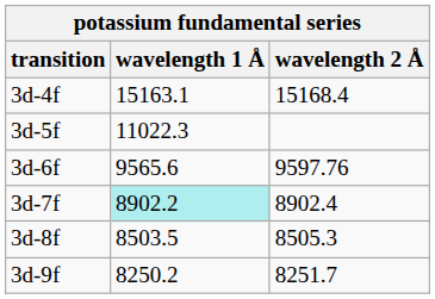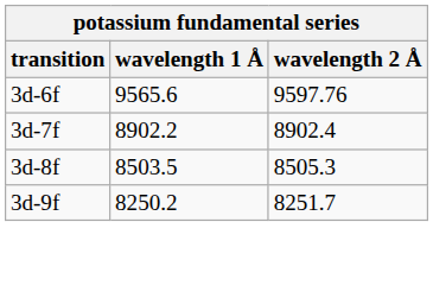 <table class="wikitable">
 <tr>
 <th colspan=3>potassium fundamental series</th>
 </tr>
 <tr>
 <th>transition</th>
 <th>wavelength 1 Å</th>
 <th>wavelength 2 Å</th>
 </tr>
 <tr>
-<td>3d-4f</td>
-<td>15163.1</td>
-<td>15168.4</td>
-</tr>
-<tr>
-<td>3d-5f</td>
-<td>11022.3</td>
-<td></td>
-</tr>
-<tr>
 <td>3d-6f</td>
 <td>9565.6</td>
 <td>9597.76</td>
 </tr>
 <tr>
 <td>3d-7f</td>
-<td style="background: paleturquoise;">8902.2</td>
+<td>8902.2</td>
 <td>8902.4</td>
 </tr>
 <tr>
 <td>3d-8f</td>
 <td>8503.5</td>
 <td>8505.3</td>
 </tr>
 <tr>
 <td>3d-9f</td>
 <td>8250.2</td>
 <td>8251.7</td>
 </tr>
 </table>
